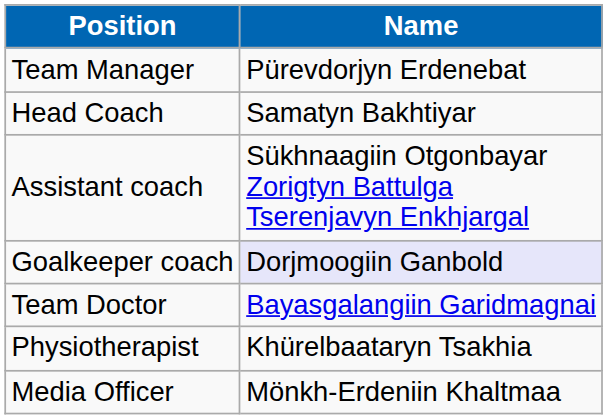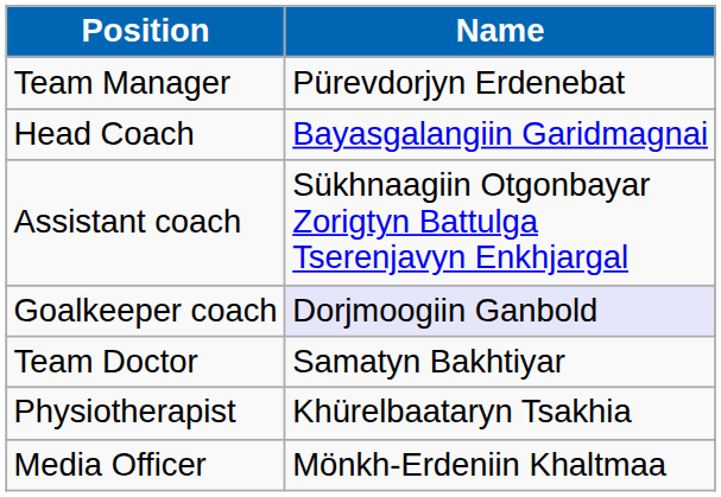 <table class="wikitable" style="text-align:;margin-left:1em;float:center">
 <tr>
 <th style="color:#FFFFFF;background:#0066B3">Position</th>
 <th style="color:#FFFFFF;background:#0066B3">Name</th>
 </tr>
 <tr>
 <td>Team Manager</td>
 <td> Pürevdorjyn Erdenebat</td>
 </tr>
 <tr>
 <td>Head Coach</td>
-<td> Samatyn Bakhtiyar</td>
+<td> <a href='#'>Bayasgalangiin Garidmagnai</a></td>
 </tr>
 <tr>
 <td>Assistant coach</td>
 <td> Sükhnaagiin Otgonbayar <br>  <a href='#'>Zorigtyn Battulga</a> <br>  <a href='#'>Tserenjavyn Enkhjargal</a></td>
 </tr>
 <tr>
 <td>Goalkeeper coach</td>
 <td style="background: lavender;"> Dorjmoogiin Ganbold</td>
 </tr>
 <tr>
 <td>Team Doctor</td>
-<td> <a href='#'>Bayasgalangiin Garidmagnai</a></td>
+<td> Samatyn Bakhtiyar</td>
 </tr>
 <tr>
 <td>Physiotherapist</td>
 <td> Khürelbaataryn Tsakhia</td>
 </tr>
 <tr>
 <td>Media Officer</td>
 <td> Mönkh-Erdeniin Khaltmaa</td>
 </tr>
 </table>
